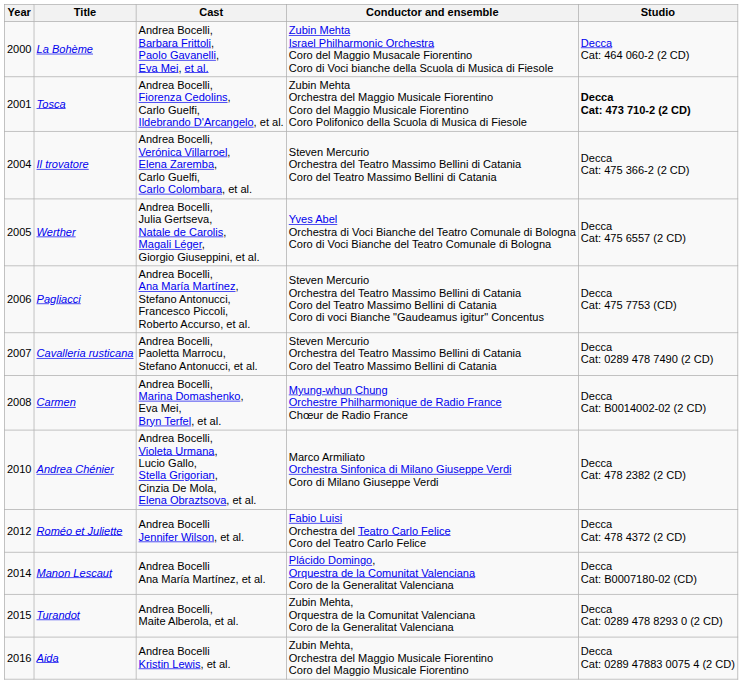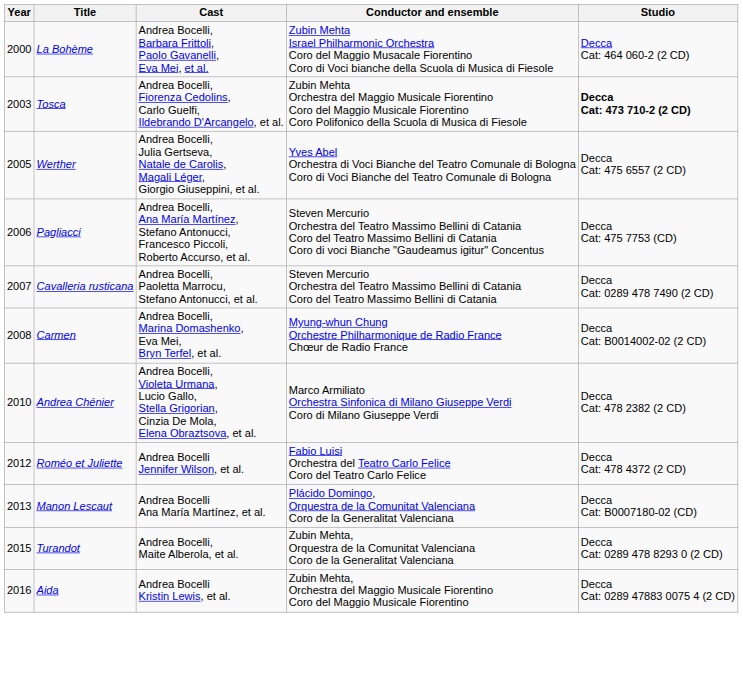 <table class="wikitable">
 <tr>
 <th>Year</th>
 <th>Title</th>
 <th>Cast</th>
 <th>Conductor and ensemble</th>
 <th>Studio</th>
 </tr>
 <tr>
 <td>2000</td>
 <td><em><a href='#'>La Bohème</a></em></td>
 <td>Andrea Bocelli,<br><a href='#'>Barbara Frittoli</a>,<br><a href='#'>Paolo Gavanelli</a>,<br><a href='#'>Eva Mei</a>, <a href='#'>et al.</a></td>
 <td><a href='#'>Zubin Mehta</a><br><a href='#'>Israel Philharmonic Orchestra</a><br>Coro del Maggio Musacale Fiorentino<br>Coro di Voci bianche della Scuola di Musica di Fiesole</td>
 <td><a href='#'>Decca</a><br>Cat: 464 060-2 (2 CD)</td>
 </tr>
 <tr>
-<td>2001</td>
+<td>2003</td>
 <td><em><a href='#'>Tosca</a></em></td>
 <td>Andrea Bocelli,<br><a href='#'>Fiorenza Cedolins</a>,<br>Carlo Guelfi,<br><a href='#'>Ildebrando D'Arcangelo</a>, et al.</td>
 <td>Zubin Mehta<br>Orchestra del Maggio Musicale Fiorentino<br>Coro del Maggio Musicale Fiorentino<br>Coro Polifonico della Scuola di Musica di Fiesole</td>
 <td><strong>Decca<br>Cat: 473 710-2 (2 CD)</strong></td>
-</tr>
-<tr>
-<td>2004</td>
-<td><em><a href='#'>Il trovatore</a></em></td>
-<td>Andrea Bocelli,<br><a href='#'>Verónica Villarroel</a>,<br><a href='#'>Elena Zaremba</a>,<br>Carlo Guelfi,<br><a href='#'>Carlo Colombara</a>, et al.</td>
-<td>Steven Mercurio<br>Orchestra del Teatro Massimo Bellini di Catania<br>Coro del Teatro Massimo Bellini di Catania</td>
-<td>Decca<br>Cat: 475 366-2 (2 CD)</td>
 </tr>
 <tr>
 <td>2005</td>
 <td><em><a href='#'>Werther</a></em></td>
 <td>Andrea Bocelli,<br>Julia Gertseva,<br><a href='#'>Natale de Carolis</a>,<br><a href='#'>Magali Léger</a>,<br>Giorgio Giuseppini, et al.</td>
 <td><a href='#'>Yves Abel</a><br>Orchestra di Voci Bianche del Teatro Comunale di Bologna<br>Coro di Voci Bianche del Teatro Comunale di Bologna</td>
 <td>Decca<br>Cat: 475 6557 (2 CD)</td>
 </tr>
 <tr>
 <td>2006</td>
 <td><em><a href='#'>Pagliacci</a></em></td>
 <td>Andrea Bocelli,<br><a href='#'>Ana María Martínez</a>,<br>Stefano Antonucci,<br>Francesco Piccoli,<br>Roberto Accurso, et al.</td>
 <td>Steven Mercurio<br>Orchestra del Teatro Massimo Bellini di Catania<br>Coro del Teatro Massimo Bellini di Catania<br>Coro di voci Bianche "Gaudeamus igitur" Concentus</td>
 <td>Decca<br>Cat: 475 7753 (CD)</td>
 </tr>
 <tr>
 <td>2007</td>
 <td><em><a href='#'>Cavalleria rusticana</a></em></td>
 <td>Andrea Bocelli,<br>Paoletta Marrocu,<br>Stefano Antonucci, et al.</td>
 <td>Steven Mercurio<br>Orchestra del Teatro Massimo Bellini di Catania<br>Coro del Teatro Massimo Bellini di Catania</td>
 <td>Decca<br>Cat: 0289 478 7490 (2 CD)</td>
 </tr>
 <tr>
 <td>2008</td>
 <td><em><a href='#'>Carmen</a></em></td>
 <td>Andrea Bocelli,<br><a href='#'>Marina Domashenko</a>,<br>Eva Mei,<br><a href='#'>Bryn Terfel</a>, et al.</td>
 <td><a href='#'>Myung-whun Chung</a><br><a href='#'>Orchestre Philharmonique de Radio France</a><br>Chœur de Radio France</td>
 <td>Decca<br>Cat: B0014002-02 (2 CD)</td>
 </tr>
 <tr>
 <td>2010</td>
 <td><em><a href='#'>Andrea Chénier</a></em></td>
 <td>Andrea Bocelli,<br><a href='#'>Violeta Urmana</a>,<br>Lucio Gallo,<br><a href='#'>Stella Grigorian</a>,<br>Cinzia De Mola,<br><a href='#'>Elena Obraztsova</a>, et al.</td>
 <td>Marco Armiliato<br><a href='#'>Orchestra Sinfonica di Milano Giuseppe Verdi</a><br>Coro di Milano Giuseppe Verdi</td>
 <td>Decca<br>Cat: 478 2382 (2 CD)</td>
 </tr>
 <tr>
 <td>2012</td>
 <td><em><a href='#'>Roméo et Juliette</a></em></td>
 <td>Andrea Bocelli<br><a href='#'>Jennifer Wilson</a>, et al.</td>
 <td><a href='#'>Fabio Luisi</a><br>Orchestra del <a href='#'>Teatro Carlo Felice</a><br>Coro del Teatro Carlo Felice</td>
 <td>Decca<br>Cat: 478 4372 (2 CD)</td>
 </tr>
 <tr>
-<td>2014</td>
+<td>2013</td>
 <td><em><a href='#'>Manon Lescaut</a></em></td>
 <td>Andrea Bocelli<br>Ana María Martínez, et al.</td>
 <td><a href='#'>Plácido Domingo</a>,<br><a href='#'>Orquestra de la Comunitat Valenciana</a><br>Coro de la Generalitat Valenciana</td>
 <td>Decca<br>Cat: B0007180-02 (CD)</td>
 </tr>
 <tr>
 <td>2015</td>
 <td><em><a href='#'>Turandot</a></em></td>
 <td>Andrea Bocelli,<br>Maite Alberola, et al.</td>
 <td>Zubin Mehta,<br>Orquestra de la Comunitat Valenciana<br>Coro de la Generalitat Valenciana</td>
 <td>Decca<br>Cat: 0289 478 8293 0 (2 CD)</td>
 </tr>
 <tr>
 <td>2016</td>
 <td><em><a href='#'>Aida</a></em></td>
 <td>Andrea Bocelli<br><a href='#'>Kristin Lewis</a>, et al.</td>
 <td>Zubin Mehta,<br>Orchestra del Maggio Musicale Fiorentino<br>Coro del Maggio Musicale Fiorentino</td>
 <td>Decca<br>Cat: 0289 47883 0075 4 (2 CD)</td>
 </tr>
 </table>
